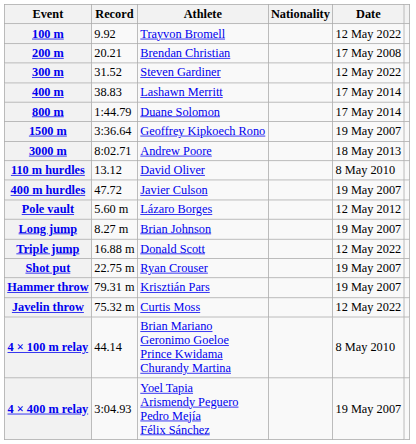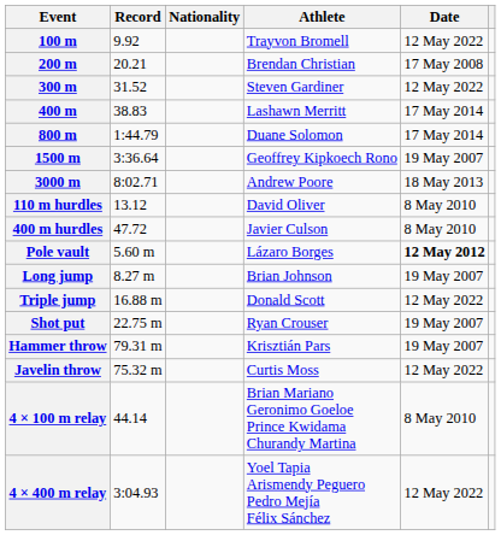 <table class="wikitable plainrowheaders sticky-header">
 <tr>
 <th scope="col">Event</th>
 <th scope="col">Record</th>
+<th scope="col">Nationality</th>
 <th scope="col">Athlete</th>
-<th scope="col">Nationality</th>
 <th scope="col">Date</th>
 <th scope="col"></th>
 </tr>
 <tr>
 <th scope="row"><a href='#'>100 m</a></th>
 <td>9.92 </td>
+<td></td>
 <td><a href='#'>Trayvon Bromell</a></td>
-<td></td>
 <td>12 May 2022</td>
 <td></td>
 </tr>
 <tr>
 <th scope="row"><a href='#'>200 m</a></th>
 <td>20.21 </td>
+<td></td>
 <td><a href='#'>Brendan Christian</a></td>
-<td></td>
 <td>17 May 2008</td>
 <td></td>
 </tr>
 <tr>
 <th scope="row"><a href='#'>300 m</a></th>
 <td>31.52</td>
+<td></td>
 <td><a href='#'>Steven Gardiner</a></td>
-<td></td>
 <td>12 May 2022</td>
 <td></td>
 </tr>
 <tr>
 <th scope="row"><a href='#'>400 m</a></th>
 <td>38.83</td>
+<td></td>
 <td><a href='#'>Lashawn Merritt</a></td>
-<td></td>
 <td>17 May 2014</td>
 <td></td>
 </tr>
 <tr>
 <th scope="row"><a href='#'>800 m</a></th>
 <td>1:44.79</td>
+<td></td>
 <td><a href='#'>Duane Solomon</a></td>
-<td></td>
 <td>17 May 2014</td>
 <td></td>
 </tr>
 <tr>
 <th scope="row"><a href='#'>1500 m</a></th>
 <td>3:36.64</td>
+<td></td>
 <td><a href='#'>Geoffrey Kipkoech Rono</a></td>
-<td></td>
 <td>19 May 2007</td>
 <td></td>
 </tr>
 <tr>
 <th scope="row"><a href='#'>3000 m</a></th>
 <td>8:02.71</td>
+<td></td>
 <td><a href='#'>Andrew Poore</a></td>
-<td></td>
 <td>18 May 2013</td>
 <td></td>
 </tr>
 <tr>
 <th scope="row"><a href='#'>110 m hurdles</a></th>
 <td>13.12 </td>
+<td></td>
 <td><a href='#'>David Oliver</a></td>
-<td></td>
 <td>8 May 2010</td>
 <td></td>
 </tr>
 <tr>
 <th scope="row"><a href='#'>400 m hurdles</a></th>
 <td>47.72</td>
+<td></td>
 <td><a href='#'>Javier Culson</a></td>
-<td></td>
-<td>19 May 2007</td>
+<td>8 May 2010</td>
 <td></td>
 </tr>
 <tr>
 <th scope="row"><a href='#'>Pole vault</a></th>
 <td>5.60 m</td>
+<td></td>
 <td><a href='#'>Lázaro Borges</a></td>
-<td></td>
-<td>12 May 2012</td>
+<td><strong>12 May 2012</strong></td>
 <td></td>
 </tr>
 <tr>
 <th scope="row"><a href='#'>Long jump</a></th>
 <td>8.27 m </td>
+<td></td>
 <td><a href='#'>Brian Johnson</a></td>
-<td></td>
 <td>19 May 2007</td>
 <td></td>
 </tr>
 <tr>
 <th scope="row"><a href='#'>Triple jump</a></th>
 <td>16.88 m </td>
+<td></td>
 <td><a href='#'>Donald Scott</a></td>
-<td></td>
 <td>12 May 2022</td>
 <td></td>
 </tr>
 <tr>
 <th scope="row"><a href='#'>Shot put</a></th>
 <td>22.75 m</td>
+<td></td>
 <td><a href='#'>Ryan Crouser</a></td>
-<td></td>
 <td>19 May 2007</td>
 <td></td>
 </tr>
 <tr>
 <th scope="row"><a href='#'>Hammer throw</a></th>
 <td>79.31 m</td>
+<td></td>
 <td><a href='#'>Krisztián Pars</a></td>
-<td></td>
 <td>19 May 2007</td>
 <td></td>
 </tr>
 <tr>
 <th scope="row"><a href='#'>Javelin throw</a></th>
 <td>75.32 m</td>
+<td></td>
 <td><a href='#'>Curtis Moss</a></td>
-<td></td>
 <td>12 May 2022</td>
 <td></td>
 </tr>
 <tr>
 <th scope="row"><a href='#'>4 × 100 m relay</a></th>
 <td>44.14</td>
+<td></td>
 <td><a href='#'>Brian Mariano</a><br><a href='#'>Geronimo Goeloe</a><br><a href='#'>Prince Kwidama</a><br><a href='#'>Churandy Martina</a></td>
-<td></td>
 <td>8 May 2010</td>
 <td></td>
 </tr>
 <tr>
 <th scope="row"><a href='#'>4 × 400 m relay</a></th>
 <td>3:04.93</td>
+<td></td>
 <td><a href='#'>Yoel Tapia</a><br><a href='#'>Arismendy Peguero</a><br><a href='#'>Pedro Mejía</a><br><a href='#'>Félix Sánchez</a></td>
-<td></td>
-<td>19 May 2007</td>
+<td>12 May 2022</td>
 <td></td>
 </tr>
 </table>
